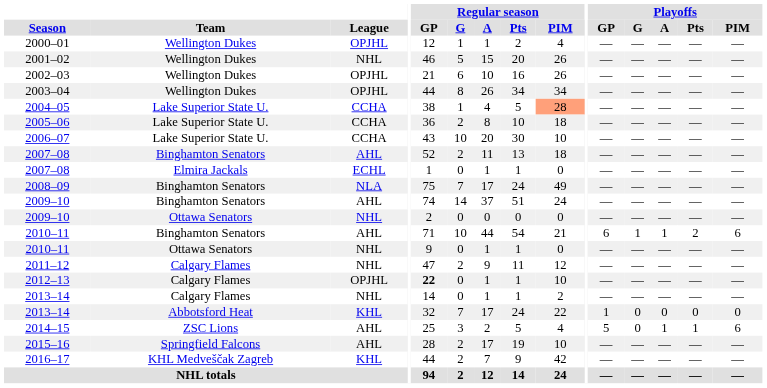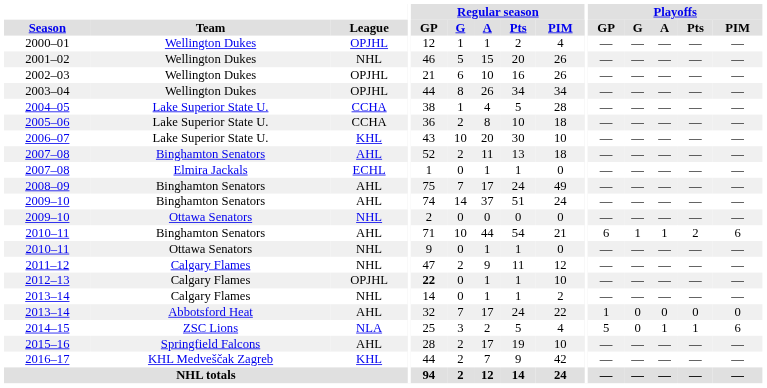 <table border="0" cellpadding="1" cellspacing="0" style="text-align:center; width:60em">
 <tr bgcolor="#e0e0e0">
 <th colspan="3" bgcolor="#ffffff"></th>
 <th rowspan="99" bgcolor="#ffffff"></th>
 <th colspan="5"><a href='#'>Regular season</a></th>
 <th rowspan="99" bgcolor="#ffffff"></th>
 <th colspan="5"><a href='#'>Playoffs</a></th>
 </tr>
 <tr bgcolor="#e0e0e0">
 <th><a href='#'>Season</a></th>
 <th>Team</th>
 <th>League</th>
 <th>GP</th>
 <th><a href='#'>G</a></th>
 <th><a href='#'>A</a></th>
 <th><a href='#'>Pts</a></th>
 <th><a href='#'>PIM</a></th>
 <th>GP</th>
 <th>G</th>
 <th>A</th>
 <th>Pts</th>
 <th>PIM</th>
 </tr>
 <tr>
 <td>2000–01</td>
 <td><a href='#'>Wellington Dukes</a></td>
 <td><a href='#'>OPJHL</a></td>
 <td>12</td>
 <td>1</td>
 <td>1</td>
 <td>2</td>
 <td>4</td>
 <td>—</td>
 <td>—</td>
 <td>—</td>
 <td>—</td>
 <td>—</td>
 </tr>
 <tr bgcolor="#f0f0f0">
 <td>2001–02</td>
 <td>Wellington Dukes</td>
 <td>NHL</td>
 <td>46</td>
 <td>5</td>
 <td>15</td>
 <td>20</td>
 <td>26</td>
 <td>—</td>
 <td>—</td>
 <td>—</td>
 <td>—</td>
 <td>—</td>
 </tr>
 <tr>
 <td>2002–03</td>
 <td>Wellington Dukes</td>
 <td>OPJHL</td>
 <td>21</td>
 <td>6</td>
 <td>10</td>
 <td>16</td>
 <td>26</td>
 <td>—</td>
 <td>—</td>
 <td>—</td>
 <td>—</td>
 <td>—</td>
 </tr>
 <tr bgcolor="#f0f0f0">
 <td>2003–04</td>
 <td>Wellington Dukes</td>
 <td>OPJHL</td>
 <td>44</td>
 <td>8</td>
 <td>26</td>
 <td>34</td>
 <td>34</td>
 <td>—</td>
 <td>—</td>
 <td>—</td>
 <td>—</td>
 <td>—</td>
 </tr>
 <tr>
 <td><a href='#'>2004–05</a></td>
 <td><a href='#'>Lake Superior State U.</a></td>
 <td><a href='#'>CCHA</a></td>
 <td>38</td>
 <td>1</td>
 <td>4</td>
 <td>5</td>
-<td style="background: lightsalmon;">28</td>
+<td>28</td>
 <td>—</td>
 <td>—</td>
 <td>—</td>
 <td>—</td>
 <td>—</td>
 </tr>
 <tr bgcolor="#f0f0f0">
 <td><a href='#'>2005–06</a></td>
 <td>Lake Superior State U.</td>
 <td>CCHA</td>
 <td>36</td>
 <td>2</td>
 <td>8</td>
 <td>10</td>
 <td>18</td>
 <td>—</td>
 <td>—</td>
 <td>—</td>
 <td>—</td>
 <td>—</td>
 </tr>
 <tr>
 <td><a href='#'>2006–07</a></td>
 <td>Lake Superior State U.</td>
-<td>CCHA</td>
+<td><a href='#'>KHL</a></td>
 <td>43</td>
 <td>10</td>
 <td>20</td>
 <td>30</td>
 <td>10</td>
 <td>—</td>
 <td>—</td>
 <td>—</td>
 <td>—</td>
 <td>—</td>
 </tr>
 <tr bgcolor="#f0f0f0">
 <td><a href='#'>2007–08</a></td>
 <td><a href='#'>Binghamton Senators</a></td>
 <td><a href='#'>AHL</a></td>
 <td>52</td>
 <td>2</td>
 <td>11</td>
 <td>13</td>
 <td>18</td>
 <td>—</td>
 <td>—</td>
 <td>—</td>
 <td>—</td>
 <td>—</td>
 </tr>
 <tr>
 <td><a href='#'>2007–08</a></td>
 <td><a href='#'>Elmira Jackals</a></td>
 <td><a href='#'>ECHL</a></td>
 <td>1</td>
 <td>0</td>
 <td>1</td>
 <td>1</td>
 <td>0</td>
 <td>—</td>
 <td>—</td>
 <td>—</td>
 <td>—</td>
 <td>—</td>
 </tr>
 <tr bgcolor="#f0f0f0">
 <td><a href='#'>2008–09</a></td>
 <td>Binghamton Senators</td>
-<td><a href='#'>NLA</a></td>
+<td>AHL</td>
 <td>75</td>
 <td>7</td>
 <td>17</td>
 <td>24</td>
 <td>49</td>
 <td>—</td>
 <td>—</td>
 <td>—</td>
 <td>—</td>
 <td>—</td>
 </tr>
 <tr>
 <td><a href='#'>2009–10</a></td>
 <td>Binghamton Senators</td>
 <td>AHL</td>
 <td>74</td>
 <td>14</td>
 <td>37</td>
 <td>51</td>
 <td>24</td>
 <td>—</td>
 <td>—</td>
 <td>—</td>
 <td>—</td>
 <td>—</td>
 </tr>
 <tr bgcolor="#f0f0f0">
 <td><a href='#'>2009–10</a></td>
 <td><a href='#'>Ottawa Senators</a></td>
 <td><a href='#'>NHL</a></td>
 <td>2</td>
 <td>0</td>
 <td>0</td>
 <td>0</td>
 <td>0</td>
 <td>—</td>
 <td>—</td>
 <td>—</td>
 <td>—</td>
 <td>—</td>
 </tr>
 <tr>
 <td><a href='#'>2010–11</a></td>
 <td>Binghamton Senators</td>
 <td>AHL</td>
 <td>71</td>
 <td>10</td>
 <td>44</td>
 <td>54</td>
 <td>21</td>
 <td>6</td>
 <td>1</td>
 <td>1</td>
 <td>2</td>
 <td>6</td>
 </tr>
 <tr bgcolor="#f0f0f0">
 <td><a href='#'>2010–11</a></td>
 <td>Ottawa Senators</td>
 <td>NHL</td>
 <td>9</td>
 <td>0</td>
 <td>1</td>
 <td>1</td>
 <td>0</td>
 <td>—</td>
 <td>—</td>
 <td>—</td>
 <td>—</td>
 <td>—</td>
 </tr>
 <tr>
 <td><a href='#'>2011–12</a></td>
 <td><a href='#'>Calgary Flames</a></td>
 <td>NHL</td>
 <td>47</td>
 <td>2</td>
 <td>9</td>
 <td>11</td>
 <td>12</td>
 <td>—</td>
 <td>—</td>
 <td>—</td>
 <td>—</td>
 <td>—</td>
 </tr>
 <tr bgcolor="#f0f0f0">
 <td><a href='#'>2012–13</a></td>
 <td>Calgary Flames</td>
 <td>OPJHL</td>
 <td><strong>22</strong></td>
 <td>0</td>
 <td>1</td>
 <td>1</td>
 <td>10</td>
 <td>—</td>
 <td>—</td>
 <td>—</td>
 <td>—</td>
 <td>—</td>
 </tr>
 <tr>
 <td><a href='#'>2013–14</a></td>
 <td>Calgary Flames</td>
 <td>NHL</td>
 <td>14</td>
 <td>0</td>
 <td>1</td>
 <td>1</td>
 <td>2</td>
 <td>—</td>
 <td>—</td>
 <td>—</td>
 <td>—</td>
 <td>—</td>
 </tr>
 <tr bgcolor="#f0f0f0">
 <td><a href='#'>2013–14</a></td>
 <td><a href='#'>Abbotsford Heat</a></td>
-<td><a href='#'>KHL</a></td>
+<td>AHL</td>
 <td>32</td>
 <td>7</td>
 <td>17</td>
 <td>24</td>
 <td>22</td>
 <td>1</td>
 <td>0</td>
 <td>0</td>
 <td>0</td>
 <td>0</td>
 </tr>
 <tr>
 <td><a href='#'>2014–15</a></td>
 <td><a href='#'>ZSC Lions</a></td>
-<td>AHL</td>
+<td><a href='#'>NLA</a></td>
 <td>25</td>
 <td>3</td>
 <td>2</td>
 <td>5</td>
 <td>4</td>
 <td>5</td>
 <td>0</td>
 <td>1</td>
 <td>1</td>
 <td>6</td>
 </tr>
 <tr bgcolor="#f0f0f0">
 <td><a href='#'>2015–16</a></td>
 <td><a href='#'>Springfield Falcons</a></td>
 <td>AHL</td>
 <td>28</td>
 <td>2</td>
 <td>17</td>
 <td>19</td>
 <td>10</td>
 <td>—</td>
 <td>—</td>
 <td>—</td>
 <td>—</td>
 <td>—</td>
 </tr>
 <tr>
 <td><a href='#'>2016–17</a></td>
 <td><a href='#'>KHL Medveščak Zagreb</a></td>
 <td><a href='#'>KHL</a></td>
 <td>44</td>
 <td>2</td>
 <td>7</td>
 <td>9</td>
 <td>42</td>
 <td>—</td>
 <td>—</td>
 <td>—</td>
 <td>—</td>
 <td>—</td>
 </tr>
 <tr bgcolor="#e0e0e0">
 <th colspan="3">NHL totals</th>
 <th>94</th>
 <th>2</th>
 <th>12</th>
 <th>14</th>
 <th>24</th>
 <th>—</th>
 <th>—</th>
 <th>—</th>
 <th>—</th>
 <th>—</th>
 </tr>
 </table>
